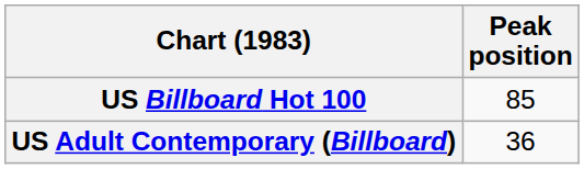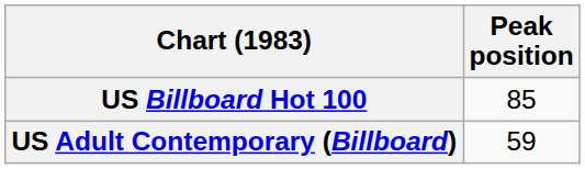 <table class="wikitable sortable plainrowheaders" style="text-align:center">
 <tr>
 <th>Chart (1983)</th>
 <th>Peak<br>position</th>
 </tr>
 <tr>
 <th scope="row">US <a href='#'><em>Billboard</em> Hot 100</a></th>
 <td>85</td>
 </tr>
 <tr>
 <th scope="row">US <a href='#'>Adult Contemporary</a> (<em><a href='#'>Billboard</a></em>)</th>
-<td>36</td>
+<td>59</td>
 </tr>
 </table>
